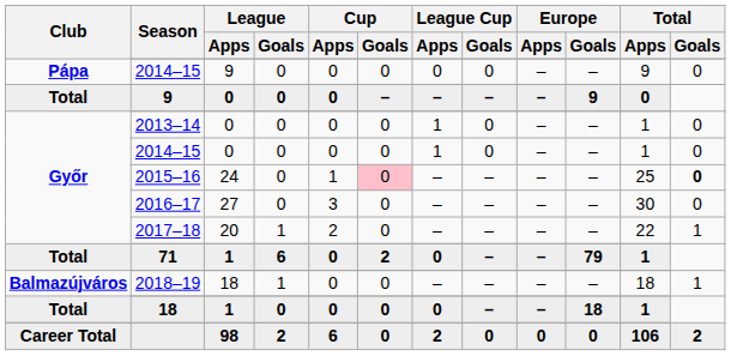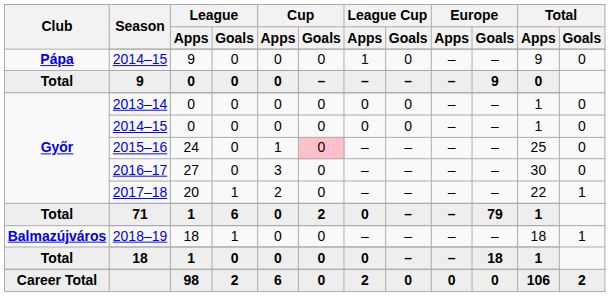 <table class="wikitable" style="font-size:90%; text-align: center;">
 <tr>
 <th rowspan="2">Club</th>
 <th rowspan="2">Season</th>
 <th colspan="2">League</th>
 <th colspan="2">Cup</th>
 <th colspan="2">League Cup</th>
 <th colspan="2">Europe</th>
 <th colspan="2">Total</th>
 </tr>
 <tr>
 <th>Apps</th>
 <th>Goals</th>
 <th>Apps</th>
 <th>Goals</th>
 <th>Apps</th>
 <th>Goals</th>
 <th>Apps</th>
 <th>Goals</th>
 <th>Apps</th>
 <th>Goals</th>
 </tr>
 <tr ||-||-||-|->
 <td rowspan="3" valign="center"><strong><a href='#'>Pápa</a></strong></td>
 </tr>
 <tr>
 <td><a href='#'>2014–15</a></td>
 <td>9</td>
 <td>0</td>
 <td>0</td>
 <td>0</td>
-<td>0</td>
+<td>1</td>
 <td>0</td>
 <td>–</td>
 <td>–</td>
 <td>9</td>
 <td>0</td>
 </tr>
 <tr>
 </tr>
 <tr style="font-weight:bold; background-color:#eeeeee;">
 <td>Total</td>
 <td>9</td>
 <td>0</td>
 <td>0</td>
 <td>0</td>
 <td>–</td>
 <td>–</td>
 <td>–</td>
 <td>–</td>
 <td>9</td>
 <td>0</td>
 </tr>
 <tr>
 <td rowspan="7" valign="center"><strong><a href='#'>Győr</a></strong></td>
 </tr>
 <tr>
 <td><a href='#'>2013–14</a></td>
 <td>0</td>
 <td>0</td>
 <td>0</td>
 <td>0</td>
-<td>1</td>
+<td>0</td>
 <td>0</td>
 <td>–</td>
 <td>–</td>
 <td>1</td>
 <td>0</td>
 </tr>
 <tr>
 <td><a href='#'>2014–15</a></td>
 <td>0</td>
 <td>0</td>
 <td>0</td>
 <td>0</td>
-<td>1</td>
+<td>0</td>
 <td>0</td>
 <td>–</td>
 <td>–</td>
 <td>1</td>
 <td>0</td>
 </tr>
 <tr>
 <td><a href='#'>2015–16</a></td>
 <td>24</td>
 <td>0</td>
 <td>1</td>
 <td style="background: pink;">0</td>
 <td>–</td>
 <td>–</td>
 <td>–</td>
 <td>–</td>
 <td>25</td>
-<td><strong>0</strong></td>
+<td>0</td>
 </tr>
 <tr>
 <td><a href='#'>2016–17</a></td>
 <td>27</td>
 <td>0</td>
 <td>3</td>
 <td>0</td>
 <td>–</td>
 <td>–</td>
 <td>–</td>
 <td>–</td>
 <td>30</td>
 <td>0</td>
 </tr>
 <tr>
 <td><a href='#'>2017–18</a></td>
 <td>20</td>
 <td>1</td>
 <td>2</td>
 <td>0</td>
 <td>–</td>
 <td>–</td>
 <td>–</td>
 <td>–</td>
 <td>22</td>
 <td>1</td>
 </tr>
 <tr>
 </tr>
 <tr style="font-weight:bold; background-color:#eeeeee;">
 <td>Total</td>
 <td>71</td>
 <td>1</td>
 <td>6</td>
 <td>0</td>
 <td>2</td>
 <td>0</td>
 <td>–</td>
 <td>–</td>
 <td>79</td>
 <td>1</td>
 </tr>
 <tr>
 <td rowspan="3" valign="center"><strong><a href='#'>Balmazújváros</a></strong></td>
 </tr>
 <tr>
 <td><a href='#'>2018–19</a></td>
 <td>18</td>
 <td>1</td>
 <td>0</td>
 <td>0</td>
 <td>–</td>
 <td>–</td>
 <td>–</td>
 <td>–</td>
 <td>18</td>
 <td>1</td>
 </tr>
 <tr>
 </tr>
 <tr style="font-weight:bold; background-color:#eeeeee;">
 <td>Total</td>
 <td>18</td>
 <td>1</td>
 <td>0</td>
 <td>0</td>
 <td>0</td>
 <td>0</td>
 <td>–</td>
 <td>–</td>
 <td>18</td>
 <td>1</td>
 </tr>
 <tr>
 </tr>
 <tr style="font-weight:bold; background-color:#eeeeee;">
 <td rowspan="1" valign="top"><strong>Career Total</strong></td>
 <td></td>
 <td><strong>98</strong></td>
 <td><strong>2</strong></td>
 <td><strong>6</strong></td>
 <td><strong>0</strong></td>
 <td><strong>2</strong></td>
 <td><strong>0</strong></td>
 <td><strong>0</strong></td>
 <td><strong>0</strong></td>
 <td><strong>106</strong></td>
 <td><strong>2</strong></td>
 </tr>
 </table>
